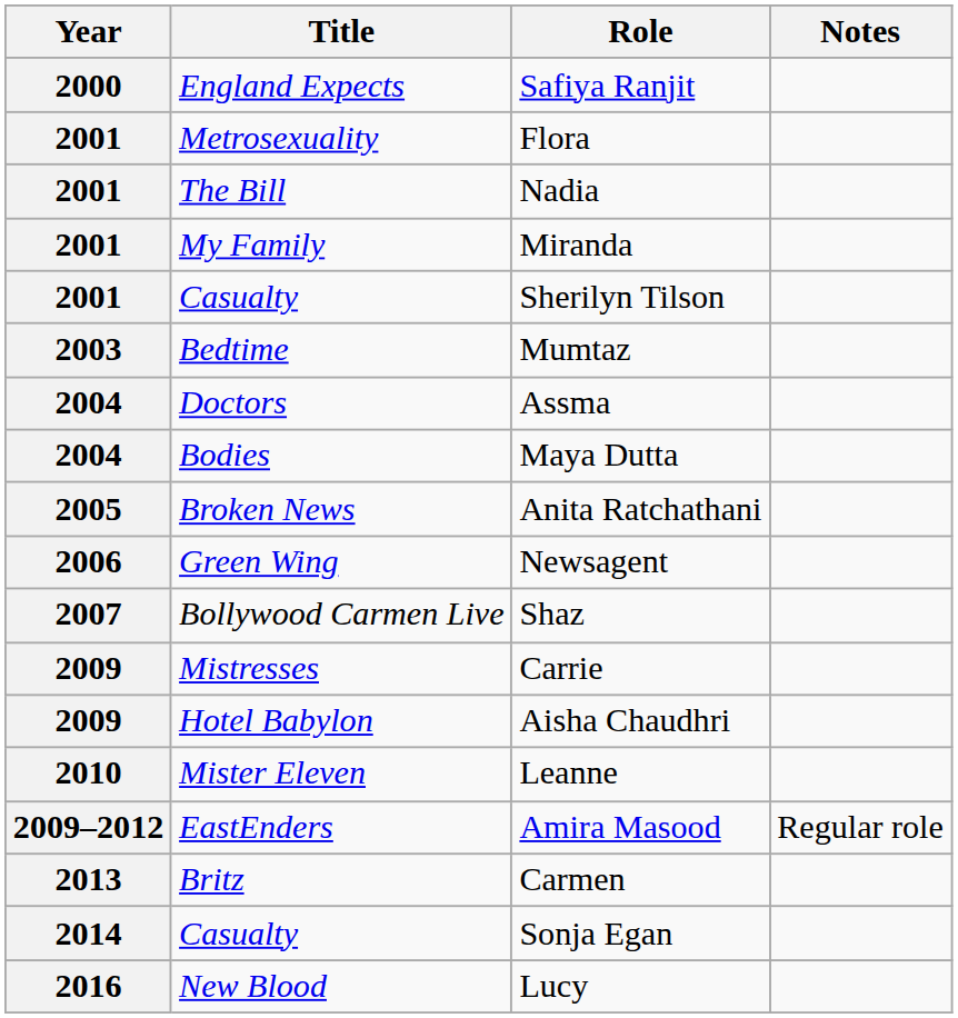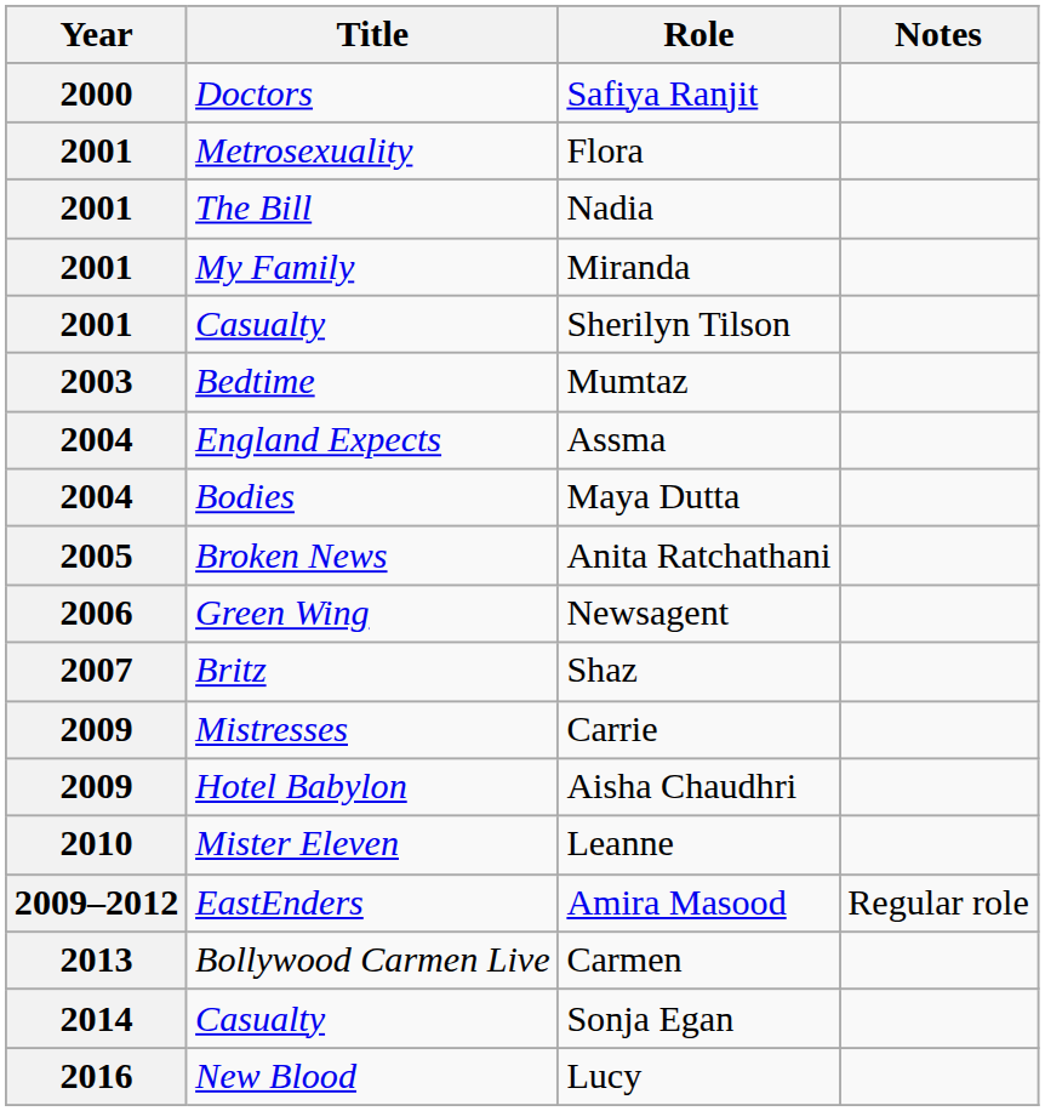 <table class="wikitable sortable plainrowheaders">
 <tr>
 <th scope="col">Year</th>
 <th scope="col">Title</th>
 <th scope="col">Role</th>
 <th scope="col" class="unsortable">Notes</th>
 </tr>
 <tr>
 <th scope="row">2000</th>
-<td><em><a href='#'>England Expects</a></em></td>
+<td><em><a href='#'>Doctors</a></em></td>
 <td><a href='#'>Safiya Ranjit</a></td>
 <td></td>
 </tr>
 <tr>
 <th scope="row">2001</th>
 <td><em><a href='#'>Metrosexuality</a></em></td>
 <td>Flora</td>
 <td></td>
 </tr>
 <tr>
 <th scope="row">2001</th>
 <td><em><a href='#'>The Bill</a></em></td>
 <td>Nadia</td>
 <td></td>
 </tr>
 <tr>
 <th scope="row">2001</th>
 <td><em><a href='#'>My Family</a></em></td>
 <td>Miranda</td>
 <td></td>
 </tr>
 <tr>
 <th scope="row">2001</th>
 <td><em><a href='#'>Casualty</a></em></td>
 <td>Sherilyn Tilson</td>
 <td></td>
 </tr>
 <tr>
 <th scope="row">2003</th>
 <td><em><a href='#'>Bedtime</a></em></td>
 <td>Mumtaz</td>
 <td></td>
 </tr>
 <tr>
 <th scope="row">2004</th>
-<td><em><a href='#'>Doctors</a></em></td>
+<td><em><a href='#'>England Expects</a></em></td>
 <td>Assma</td>
 <td></td>
 </tr>
 <tr>
 <th scope="row">2004</th>
 <td><em><a href='#'>Bodies</a></em></td>
 <td>Maya Dutta</td>
 <td></td>
 </tr>
 <tr>
 <th scope="row">2005</th>
 <td><em><a href='#'>Broken News</a></em></td>
 <td>Anita Ratchathani</td>
 <td></td>
 </tr>
 <tr>
 <th scope="row">2006</th>
 <td><em><a href='#'>Green Wing</a></em></td>
 <td>Newsagent</td>
 <td></td>
 </tr>
 <tr>
 <th scope="row">2007</th>
-<td><em>Bollywood Carmen Live</em></td>
+<td><em><a href='#'>Britz</a></em></td>
 <td>Shaz</td>
 <td></td>
 </tr>
 <tr>
 <th scope="row">2009</th>
 <td><em><a href='#'>Mistresses</a></em></td>
 <td>Carrie</td>
 <td></td>
 </tr>
 <tr>
 <th scope="row">2009</th>
 <td><em><a href='#'>Hotel Babylon</a></em></td>
 <td>Aisha Chaudhri</td>
 <td></td>
 </tr>
 <tr>
 <th scope="row">2010</th>
 <td><em><a href='#'>Mister Eleven</a></em></td>
 <td>Leanne</td>
 <td></td>
 </tr>
 <tr>
 <th scope="row">2009–2012</th>
 <td><em><a href='#'>EastEnders</a></em></td>
 <td><a href='#'>Amira Masood</a></td>
 <td>Regular role</td>
 </tr>
 <tr>
 <th scope="row">2013</th>
-<td><em><a href='#'>Britz</a></em></td>
+<td><em>Bollywood Carmen Live</em></td>
 <td>Carmen</td>
 <td></td>
 </tr>
 <tr>
 <th scope="row">2014</th>
 <td><em><a href='#'>Casualty</a></em></td>
 <td>Sonja Egan</td>
 <td></td>
 </tr>
 <tr>
 <th scope="row">2016</th>
 <td><em><a href='#'>New Blood</a></em></td>
 <td>Lucy</td>
 <td></td>
 </tr>
 </table>
